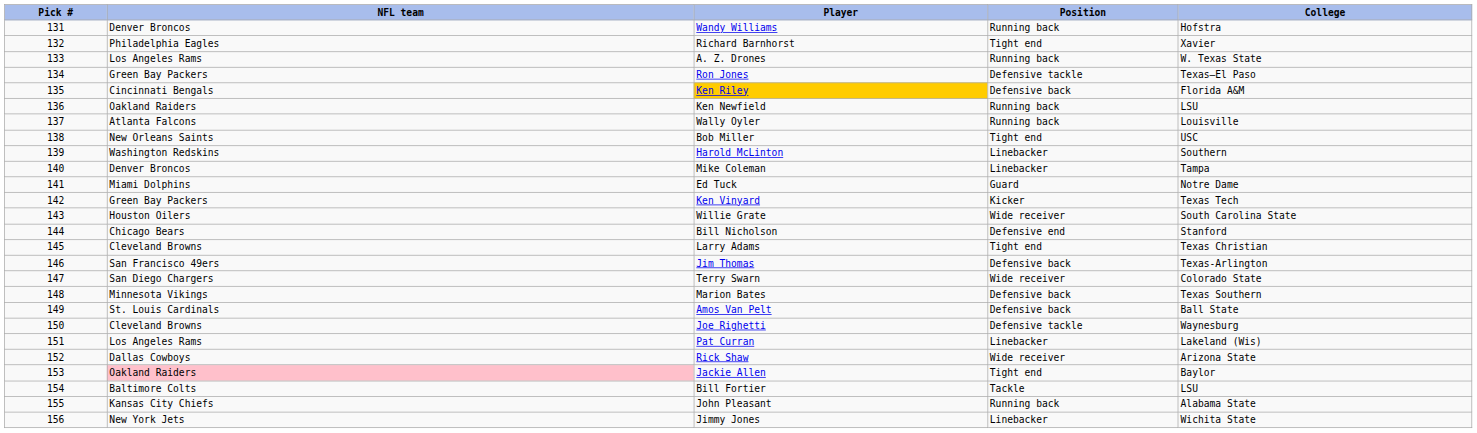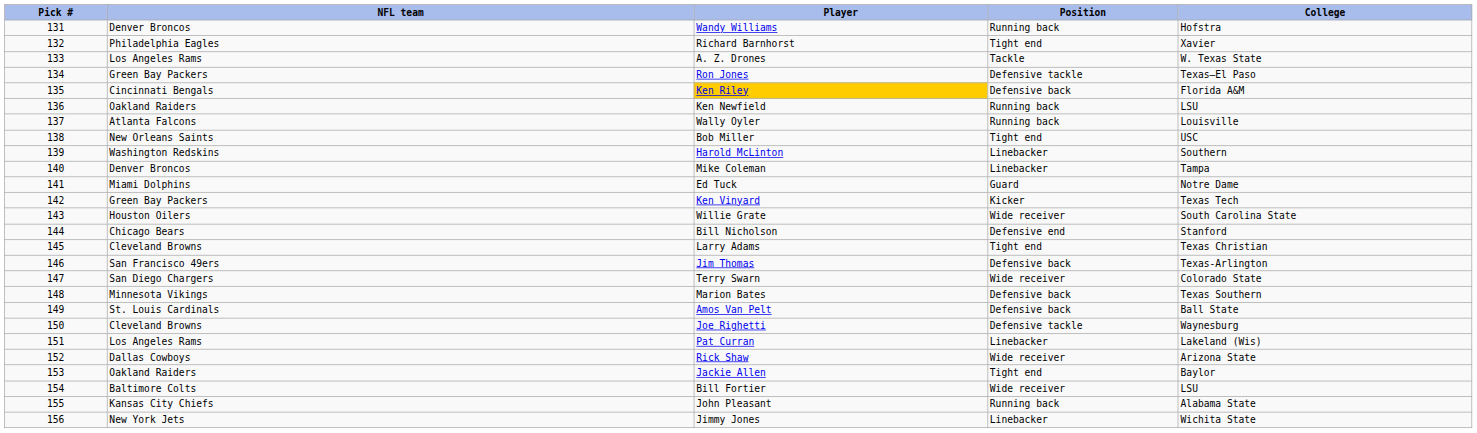 <table class="wikitable sortable sortable" style="width: 100%">
 <tr>
 <th style="background:#A8BDEC;" width=7%>Pick #</th>
 <th width=40% style="background:#A8BDEC;">NFL team</th>
 <th width=20% style="background:#A8BDEC;">Player</th>
 <th width=13% style="background:#A8BDEC;">Position</th>
 <th style="background:#A8BDEC;">College</th>
 </tr>
 <tr>
 <td align=center>131</td>
 <td>Denver Broncos</td>
 <td><a href='#'>Wandy Williams</a></td>
 <td>Running back</td>
 <td>Hofstra</td>
 </tr>
 <tr>
 <td align=center>132</td>
 <td>Philadelphia Eagles</td>
 <td>Richard Barnhorst</td>
 <td>Tight end</td>
 <td>Xavier</td>
 </tr>
 <tr>
 <td align=center>133</td>
 <td>Los Angeles Rams</td>
 <td>A. Z. Drones</td>
-<td>Running back</td>
+<td>Tackle</td>
 <td>W. Texas State</td>
 </tr>
 <tr>
 <td align=center>134</td>
 <td>Green Bay Packers</td>
 <td><a href='#'>Ron Jones</a></td>
 <td>Defensive  tackle</td>
 <td>Texas–El Paso</td>
 </tr>
 <tr>
 <td align=center>135</td>
 <td>Cincinnati Bengals</td>
 <td bgcolor=#FFCC00><a href='#'>Ken Riley</a></td>
 <td>Defensive back</td>
 <td>Florida A&M</td>
 </tr>
 <tr>
 <td align=center>136</td>
 <td>Oakland Raiders</td>
 <td>Ken Newfield</td>
 <td>Running back</td>
 <td>LSU</td>
 </tr>
 <tr>
 <td align=center>137</td>
 <td>Atlanta Falcons</td>
 <td>Wally Oyler</td>
 <td>Running back</td>
 <td>Louisville</td>
 </tr>
 <tr>
 <td align=center>138</td>
 <td>New Orleans Saints</td>
 <td>Bob Miller</td>
 <td>Tight end</td>
 <td>USC</td>
 </tr>
 <tr>
 <td align=center>139</td>
 <td>Washington Redskins</td>
 <td><a href='#'>Harold McLinton</a></td>
 <td>Linebacker</td>
 <td>Southern</td>
 </tr>
 <tr>
 <td align=center>140</td>
 <td>Denver Broncos</td>
 <td>Mike Coleman</td>
 <td>Linebacker</td>
 <td>Tampa</td>
 </tr>
 <tr>
 <td align=center>141</td>
 <td>Miami Dolphins</td>
 <td>Ed Tuck</td>
 <td>Guard</td>
 <td>Notre Dame</td>
 </tr>
 <tr>
 <td align=center>142</td>
 <td>Green Bay Packers</td>
 <td><a href='#'>Ken Vinyard</a></td>
 <td>Kicker</td>
 <td>Texas Tech</td>
 </tr>
 <tr>
 <td align=center>143</td>
 <td>Houston Oilers</td>
 <td>Willie Grate</td>
 <td>Wide receiver</td>
 <td>South Carolina State</td>
 </tr>
 <tr>
 <td align=center>144</td>
 <td>Chicago Bears</td>
 <td>Bill Nicholson</td>
 <td>Defensive end</td>
 <td>Stanford</td>
 </tr>
 <tr>
 <td align=center>145</td>
 <td>Cleveland Browns</td>
 <td>Larry Adams</td>
 <td>Tight end</td>
 <td>Texas Christian</td>
 </tr>
 <tr>
 <td align=center>146</td>
 <td>San Francisco 49ers</td>
 <td><a href='#'>Jim Thomas</a></td>
 <td>Defensive back</td>
 <td>Texas-Arlington</td>
 </tr>
 <tr>
 <td align=center>147</td>
 <td>San Diego Chargers</td>
 <td>Terry Swarn</td>
 <td>Wide receiver</td>
 <td>Colorado State</td>
 </tr>
 <tr>
 <td align=center>148</td>
 <td>Minnesota Vikings</td>
 <td>Marion Bates</td>
 <td>Defensive back</td>
 <td>Texas Southern</td>
 </tr>
 <tr>
 <td align=center>149</td>
 <td>St. Louis Cardinals</td>
 <td><a href='#'>Amos Van Pelt</a></td>
 <td>Defensive back</td>
 <td>Ball State</td>
 </tr>
 <tr>
 <td align=center>150</td>
 <td>Cleveland Browns</td>
 <td><a href='#'>Joe Righetti</a></td>
 <td>Defensive  tackle</td>
 <td>Waynesburg</td>
 </tr>
 <tr>
 <td align=center>151</td>
 <td>Los Angeles Rams</td>
 <td><a href='#'>Pat Curran</a></td>
 <td>Linebacker</td>
 <td>Lakeland (Wis)</td>
 </tr>
 <tr>
 <td align=center>152</td>
 <td>Dallas Cowboys</td>
 <td><a href='#'>Rick Shaw</a></td>
 <td>Wide receiver</td>
 <td>Arizona State</td>
 </tr>
 <tr>
 <td align=center>153</td>
-<td style="background: pink;">Oakland Raiders</td>
+<td>Oakland Raiders</td>
 <td><a href='#'>Jackie Allen</a></td>
 <td>Tight end</td>
 <td>Baylor</td>
 </tr>
 <tr>
 <td align=center>154</td>
 <td>Baltimore Colts</td>
 <td>Bill Fortier</td>
-<td>Tackle</td>
+<td>Wide receiver</td>
 <td>LSU</td>
 </tr>
 <tr>
 <td align=center>155</td>
 <td>Kansas City Chiefs</td>
 <td>John Pleasant</td>
 <td>Running back</td>
 <td>Alabama State</td>
 </tr>
 <tr>
 <td align=center>156</td>
 <td>New York Jets</td>
 <td>Jimmy Jones</td>
 <td>Linebacker</td>
 <td>Wichita State</td>
 </tr>
 </table>
